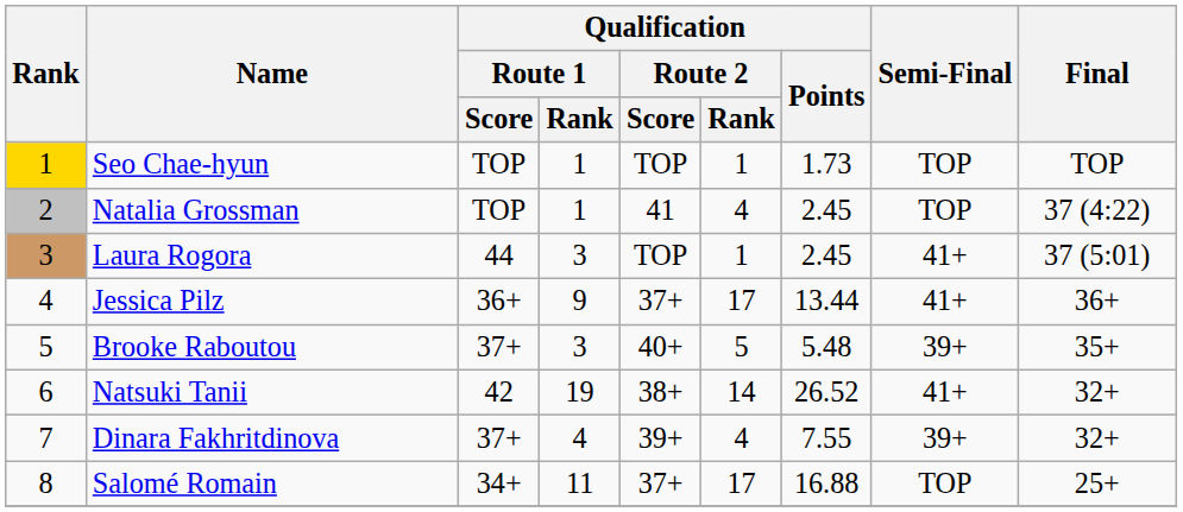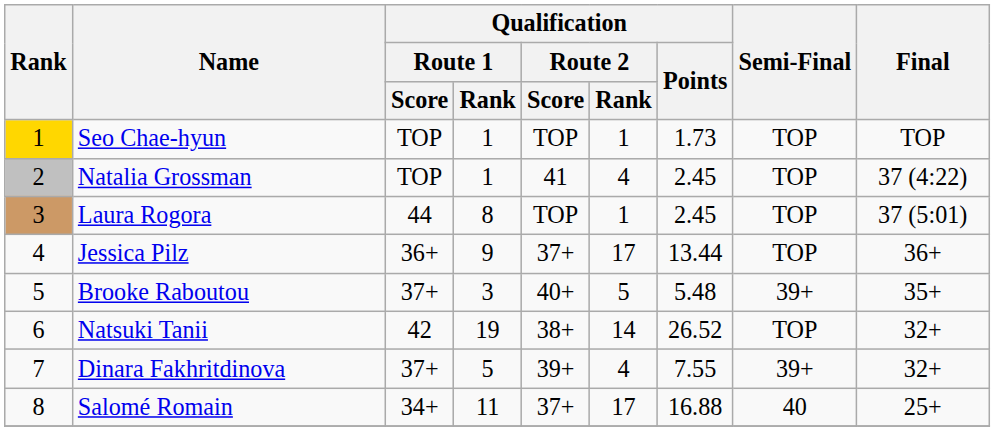 <table class="wikitable sortable" style="text-align:center">
 <tr>
 <th rowspan="3">Rank</th>
 <th rowspan="3" width="200">Name</th>
 <th colspan="5" rowspan="1">Qualification</th>
 <th colspan="1" rowspan="3">Semi-Final</th>
 <th rowspan="3" width="80">Final</th>
 </tr>
 <tr>
 <th colspan="2">Route 1</th>
 <th colspan="2">Route 2</th>
 <th rowspan="2">Points</th>
 </tr>
 <tr>
 <th colspan="1" rowspan="1">Score</th>
 <th colspan="1" rowspan="1">Rank</th>
 <th colspan="1" rowspan="1">Score</th>
 <th colspan="1" rowspan="1">Rank</th>
 </tr>
 <tr>
 <td align="center" style="background: gold">1</td>
 <td align="left"> <a href='#'>Seo Chae-hyun</a></td>
 <td>TOP</td>
 <td>1</td>
 <td>TOP</td>
 <td>1</td>
 <td>1.73</td>
 <td>TOP</td>
 <td align="center">TOP</td>
 </tr>
 <tr>
 <td align="center" style="background: silver">2</td>
 <td align="left"> <a href='#'>Natalia Grossman</a></td>
 <td>TOP</td>
 <td>1</td>
 <td>41</td>
 <td>4</td>
 <td>2.45</td>
 <td>TOP</td>
 <td align="center">37 (4:22)</td>
 </tr>
 <tr>
 <td align="center" style="background: #cc9966">3</td>
 <td align="left"> <a href='#'>Laura Rogora</a></td>
 <td>44</td>
-<td>3</td>
+<td>8</td>
 <td>TOP</td>
 <td>1</td>
 <td>2.45</td>
-<td>41+</td>
+<td>TOP</td>
 <td align="center">37 (5:01)</td>
 </tr>
 <tr>
 <td align="center">4</td>
 <td align="left"> <a href='#'>Jessica Pilz</a></td>
 <td>36+</td>
 <td>9</td>
 <td>37+</td>
 <td>17</td>
 <td>13.44</td>
-<td>41+</td>
+<td>TOP</td>
 <td align="center">36+</td>
 </tr>
 <tr>
 <td align="center">5</td>
 <td align="left"> <a href='#'>Brooke Raboutou</a></td>
 <td>37+</td>
 <td>3</td>
 <td>40+</td>
 <td>5</td>
 <td>5.48</td>
 <td>39+</td>
 <td align="center">35+</td>
 </tr>
 <tr>
 <td align="center">6</td>
 <td align="left"> <a href='#'>Natsuki Tanii</a></td>
 <td>42</td>
 <td>19</td>
 <td>38+</td>
 <td>14</td>
 <td>26.52</td>
-<td>41+</td>
+<td>TOP</td>
 <td align="center">32+</td>
 </tr>
 <tr>
 <td align="center">7</td>
 <td align="left"> <a href='#'>Dinara Fakhritdinova</a></td>
 <td>37+</td>
-<td>4</td>
+<td>5</td>
 <td>39+</td>
 <td>4</td>
 <td>7.55</td>
 <td>39+</td>
 <td align="center">32+</td>
 </tr>
 <tr>
 <td align="center">8</td>
 <td align="left"> <a href='#'>Salomé Romain</a></td>
 <td>34+</td>
 <td>11</td>
 <td>37+</td>
 <td>17</td>
 <td>16.88</td>
-<td>TOP</td>
+<td>40</td>
 <td align="center">25+</td>
 </tr>
 <tr>
 </tr>
 </table>
